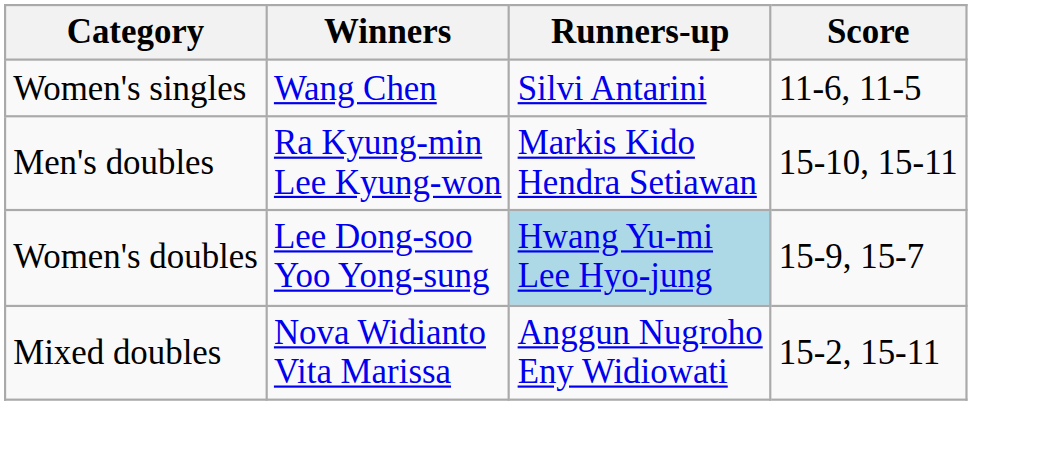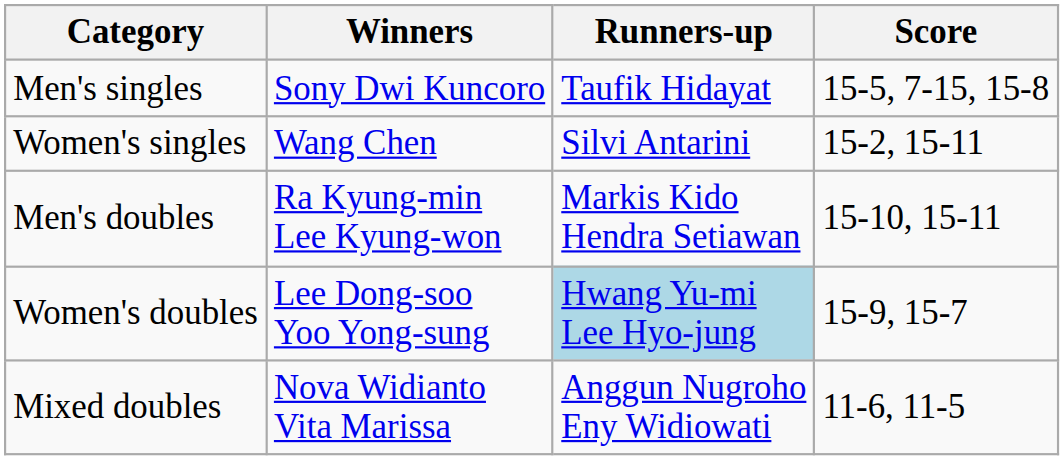 <table class=wikitable style="white-space:nowrap;">
 <tr>
 <th>Category</th>
 <th>Winners</th>
 <th>Runners-up</th>
 <th>Score</th>
 </tr>
 <tr>
+<td>Men's singles</td>
+<td> <a href='#'>Sony Dwi Kuncoro</a></td>
+<td> <a href='#'>Taufik Hidayat</a></td>
+<td>15-5, 7-15, 15-8</td>
+</tr>
+<tr>
 <td>Women's singles</td>
 <td> <a href='#'>Wang Chen</a></td>
 <td> <a href='#'>Silvi Antarini</a></td>
-<td>11-6, 11-5</td>
+<td>15-2, 15-11</td>
 </tr>
 <tr>
 <td>Men's doubles</td>
 <td> <a href='#'>Ra Kyung-min</a><br> <a href='#'>Lee Kyung-won</a></td>
 <td> <a href='#'>Markis Kido</a><br> <a href='#'>Hendra Setiawan</a></td>
 <td>15-10, 15-11</td>
 </tr>
 <tr>
 <td>Women's doubles</td>
 <td> <a href='#'>Lee Dong-soo</a><br> <a href='#'>Yoo Yong-sung</a></td>
 <td style="background: lightblue;"> <a href='#'>Hwang Yu-mi</a><br> <a href='#'>Lee Hyo-jung</a></td>
 <td>15-9, 15-7</td>
 </tr>
 <tr>
 <td>Mixed doubles</td>
 <td> <a href='#'>Nova Widianto</a><br> <a href='#'>Vita Marissa</a></td>
 <td> <a href='#'>Anggun Nugroho</a><br> <a href='#'>Eny Widiowati</a></td>
-<td>15-2, 15-11</td>
+<td>11-6, 11-5</td>
 </tr>
 </table>
